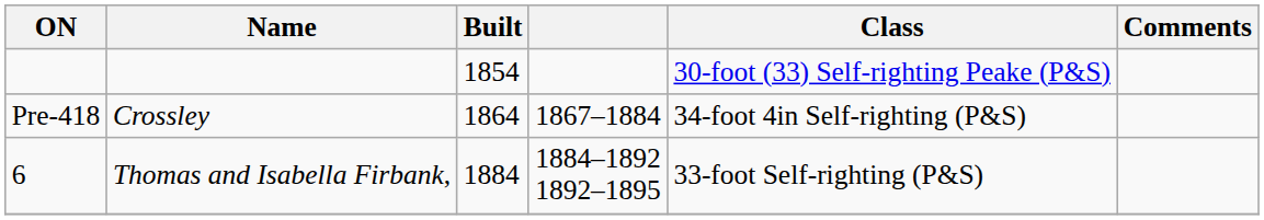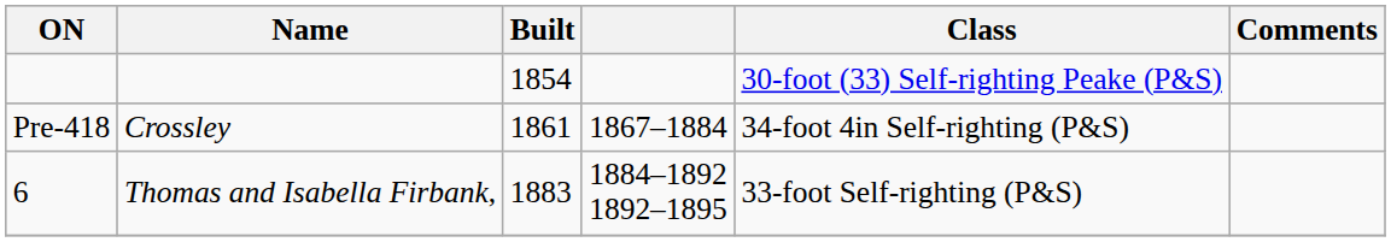 <table class="wikitable">
 <tr>
 <th>ON</th>
 <th>Name</th>
 <th>Built</th>
 <th></th>
 <th>Class</th>
 <th>Comments</th>
 </tr>
 <tr>
 <td></td>
 <td></td>
 <td>1854</td>
 <td></td>
 <td><a href='#'>30-foot (33) Self-righting Peake (P&S)</a></td>
 <td></td>
 </tr>
 <tr>
 <td>Pre-418</td>
 <td><em>Crossley</em></td>
-<td>1864</td>
+<td>1861</td>
 <td>1867–1884</td>
 <td>34-foot 4in Self-righting (P&S)</td>
 <td></td>
 </tr>
 <tr>
 <td>6</td>
 <td><em>Thomas and Isabella Firbank</em>,<br></td>
-<td>1884</td>
+<td>1883</td>
 <td>1884–1892<br>1892–1895</td>
 <td>33-foot Self-righting (P&S)</td>
 <td></td>
 </tr>
 <tr>
 </tr>
 </table>
